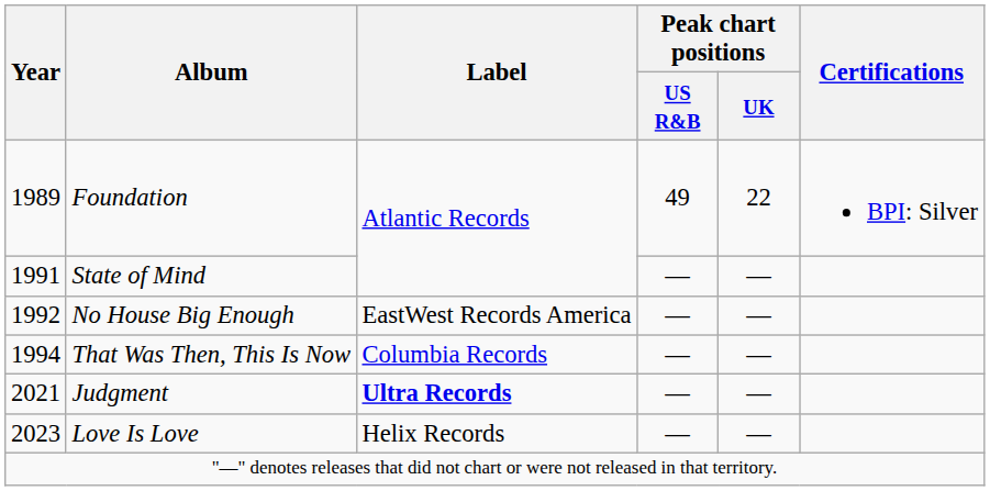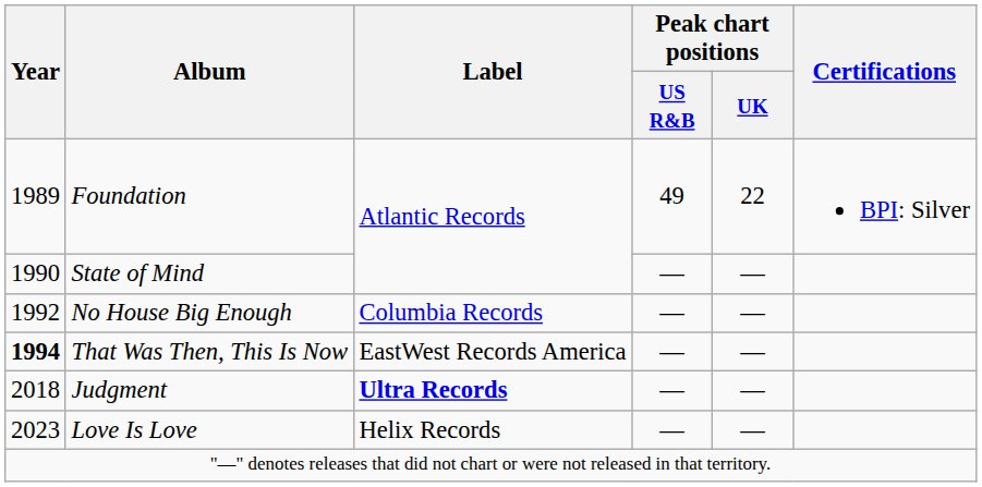 <table class="wikitable">
 <tr>
 <th scope="col" rowspan="2">Year</th>
 <th scope="col" rowspan="2">Album</th>
 <th scope="col" rowspan="2">Label</th>
 <th colspan="2" scope="col">Peak chart positions</th>
 <th scope="col" rowspan="2"><a href='#'>Certifications</a></th>
 </tr>
 <tr>
 <th style="width:45px;"><small><a href='#'>US R&B</a></small><br></th>
 <th style="width:45px;"><small><a href='#'>UK</a></small><br></th>
 </tr>
 <tr>
 <td>1989</td>
 <td><em>Foundation</em></td>
 <td rowspan="2"><a href='#'>Atlantic Records</a></td>
 <td align=center>49</td>
 <td align=center>22</td>
 <td><br><ul><li><a href='#'>BPI</a>: Silver</li></ul></td>
 </tr>
 <tr>
-<td>1991</td>
+<td>1990</td>
 <td><em>State of Mind</em></td>
 <td align=center>—</td>
 <td align=center>—</td>
 <td></td>
 </tr>
 <tr>
 <td>1992</td>
 <td><em>No House Big Enough</em></td>
+<td><a href='#'>Columbia Records</a></td>
+<td align=center>—</td>
+<td align=center>—</td>
+<td></td>
+</tr>
+<tr>
+<td><strong>1994</strong></td>
+<td><em>That Was Then, This Is Now</em></td>
 <td>EastWest Records America</td>
 <td align=center>—</td>
 <td align=center>—</td>
 <td></td>
 </tr>
 <tr>
-<td>1994</td>
-<td><em>That Was Then, This Is Now</em></td>
-<td><a href='#'>Columbia Records</a></td>
-<td align=center>—</td>
-<td align=center>—</td>
-<td></td>
-</tr>
-<tr>
-<td>2021</td>
+<td>2018</td>
 <td><em>Judgment</em></td>
 <td><strong><a href='#'>Ultra Records</a></strong></td>
 <td align=center>—</td>
 <td align=center>—</td>
 <td></td>
 </tr>
 <tr>
 <td>2023</td>
 <td><em>Love Is Love</em></td>
 <td>Helix Records</td>
 <td align=center>—</td>
 <td align=center>—</td>
 <td></td>
 </tr>
 <tr>
 <td colspan="6" style="text-align:center; font-size:9pt;">"—" denotes releases that did not chart or were not released in that territory.</td>
 </tr>
 </table>
